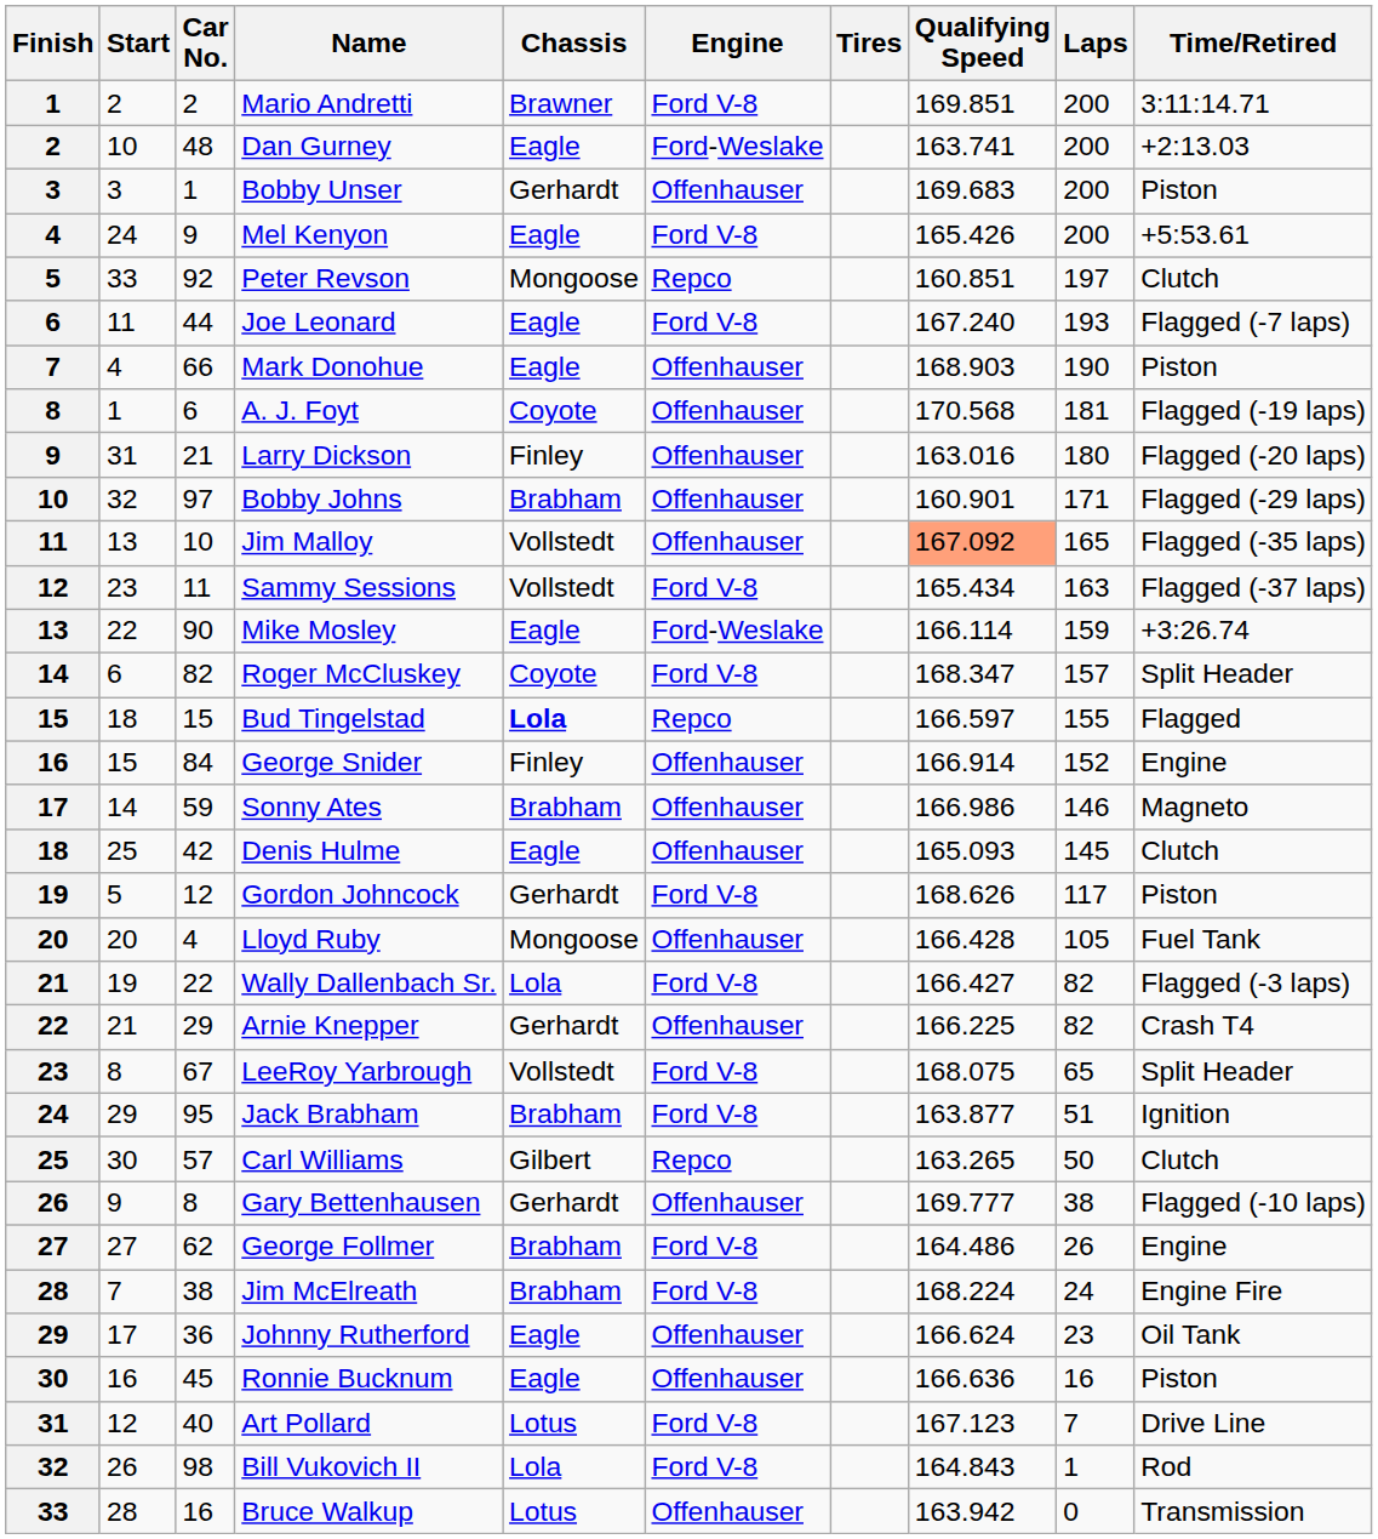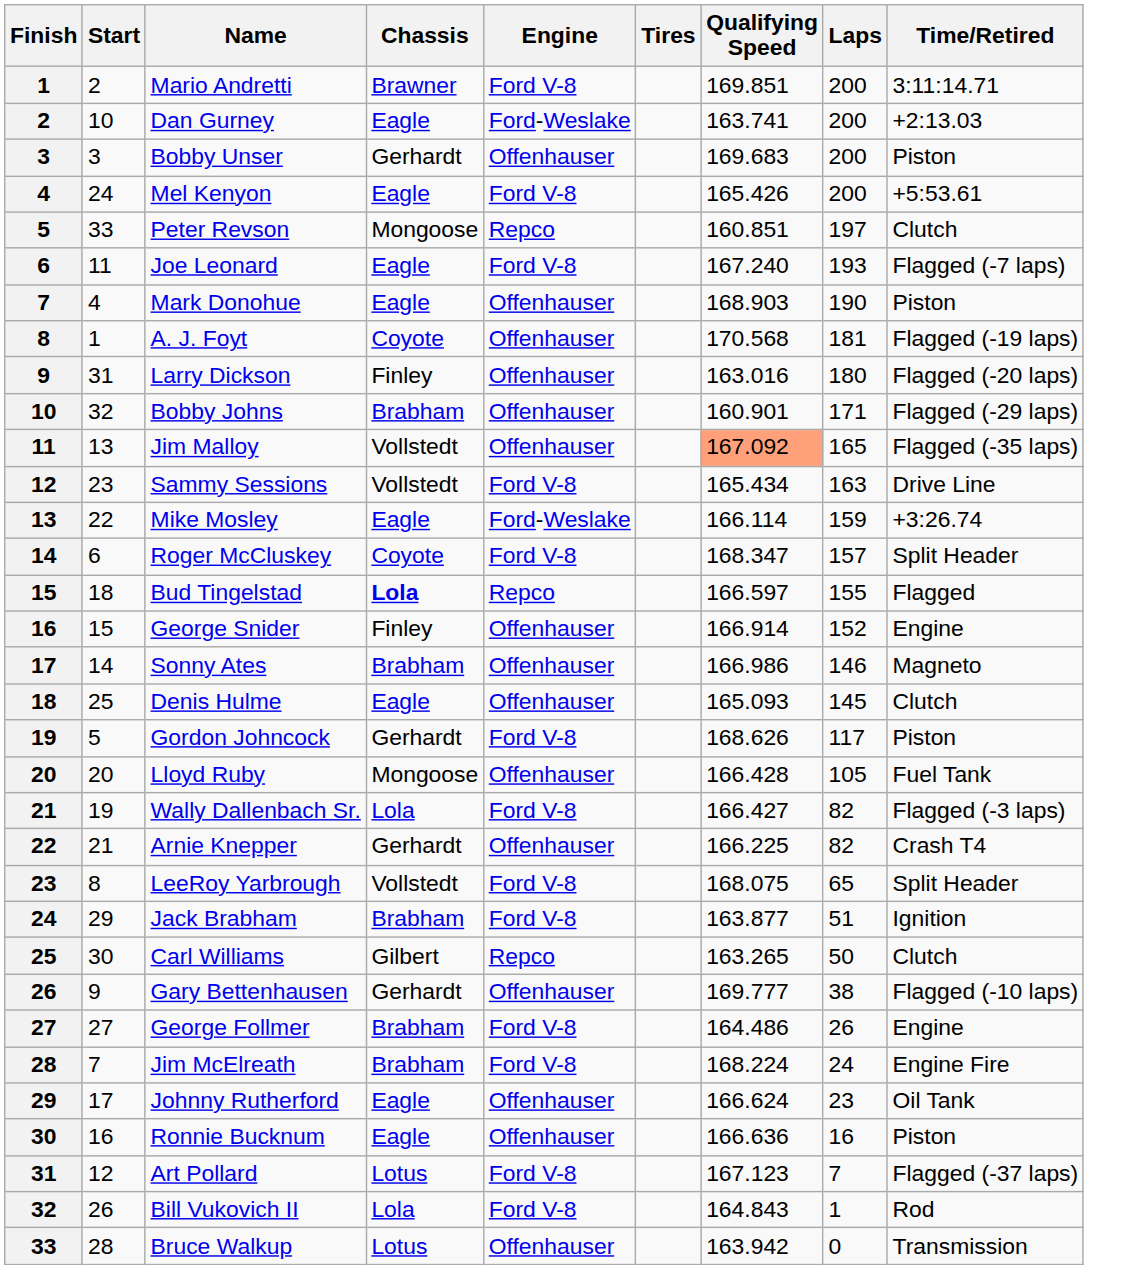 <table class="wikitable">
 <tr>
 <th>Finish</th>
 <th>Start</th>
-<th>Car<br>No.</th>
 <th>Name</th>
 <th>Chassis</th>
 <th>Engine</th>
 <th>Tires</th>
 <th>Qualifying<br>Speed</th>
 <th>Laps</th>
 <th>Time/Retired</th>
 </tr>
 <tr>
 <th>1</th>
-<td>2</td>
 <td>2</td>
 <td> <a href='#'>Mario Andretti</a></td>
 <td><a href='#'>Brawner</a></td>
 <td><a href='#'>Ford V-8</a></td>
 <td align=center></td>
 <td>169.851</td>
 <td>200</td>
 <td>3:11:14.71</td>
 </tr>
 <tr>
 <th>2</th>
 <td>10</td>
-<td>48</td>
 <td> <a href='#'>Dan Gurney</a></td>
 <td><a href='#'>Eagle</a></td>
 <td><a href='#'>Ford</a>-<a href='#'>Weslake</a></td>
 <td align=center></td>
 <td>163.741</td>
 <td>200</td>
 <td>+2:13.03</td>
 </tr>
 <tr>
 <th>3</th>
 <td>3</td>
-<td>1</td>
 <td> <a href='#'>Bobby Unser</a> <strong></strong></td>
 <td>Gerhardt</td>
 <td><a href='#'>Offenhauser</a></td>
 <td align=center></td>
 <td>169.683</td>
 <td>200</td>
 <td>Piston</td>
 </tr>
 <tr>
 <th>4</th>
 <td>24</td>
-<td>9</td>
 <td> <a href='#'>Mel Kenyon</a></td>
 <td><a href='#'>Eagle</a></td>
 <td><a href='#'>Ford V-8</a></td>
 <td align=center></td>
 <td>165.426</td>
 <td>200</td>
 <td>+5:53.61</td>
 </tr>
 <tr>
 <th>5</th>
 <td>33</td>
-<td>92</td>
 <td> <a href='#'>Peter Revson</a> <strong></strong></td>
 <td>Mongoose</td>
 <td><a href='#'>Repco</a></td>
 <td align=center></td>
 <td>160.851</td>
 <td>197</td>
 <td>Clutch</td>
 </tr>
 <tr>
 <th>6</th>
 <td>11</td>
-<td>44</td>
 <td> <a href='#'>Joe Leonard</a></td>
 <td><a href='#'>Eagle</a></td>
 <td><a href='#'>Ford V-8</a></td>
 <td align=center></td>
 <td>167.240</td>
 <td>193</td>
 <td>Flagged (-7 laps)</td>
 </tr>
 <tr>
 <th>7</th>
 <td>4</td>
-<td>66</td>
 <td> <a href='#'>Mark Donohue</a> <strong></strong></td>
 <td><a href='#'>Eagle</a></td>
 <td><a href='#'>Offenhauser</a></td>
 <td align=center></td>
 <td>168.903</td>
 <td>190</td>
 <td>Piston</td>
 </tr>
 <tr>
 <th>8</th>
 <td>1</td>
-<td>6</td>
 <td> <a href='#'>A. J. Foyt</a> <strong></strong></td>
 <td><a href='#'>Coyote</a></td>
 <td><a href='#'>Offenhauser</a></td>
 <td align=center></td>
 <td>170.568</td>
 <td>181</td>
 <td>Flagged (-19 laps)</td>
 </tr>
 <tr>
 <th>9</th>
 <td>31</td>
-<td>21</td>
 <td> <a href='#'>Larry Dickson</a></td>
 <td>Finley</td>
 <td><a href='#'>Offenhauser</a></td>
 <td align=center></td>
 <td>163.016</td>
 <td>180</td>
 <td>Flagged (-20 laps)</td>
 </tr>
 <tr>
 <th>10</th>
 <td>32</td>
-<td>97</td>
 <td> <a href='#'>Bobby Johns</a></td>
 <td><a href='#'>Brabham</a></td>
 <td><a href='#'>Offenhauser</a></td>
 <td align=center></td>
 <td>160.901</td>
 <td>171</td>
 <td>Flagged (-29 laps)</td>
 </tr>
 <tr>
 <th>11</th>
 <td>13</td>
-<td>10</td>
 <td> <a href='#'>Jim Malloy</a></td>
 <td>Vollstedt</td>
 <td><a href='#'>Offenhauser</a></td>
 <td align=center></td>
 <td style="background: lightsalmon;">167.092</td>
 <td>165</td>
 <td>Flagged (-35 laps)</td>
 </tr>
 <tr>
 <th>12</th>
 <td>23</td>
-<td>11</td>
 <td> <a href='#'>Sammy Sessions</a></td>
 <td>Vollstedt</td>
 <td><a href='#'>Ford V-8</a></td>
 <td align=center></td>
 <td>165.434</td>
 <td>163</td>
-<td>Flagged (-37 laps)</td>
+<td>Drive Line</td>
 </tr>
 <tr>
 <th>13</th>
 <td>22</td>
-<td>90</td>
 <td> <a href='#'>Mike Mosley</a></td>
 <td><a href='#'>Eagle</a></td>
 <td><a href='#'>Ford</a>-<a href='#'>Weslake</a></td>
 <td align=center></td>
 <td>166.114</td>
 <td>159</td>
 <td>+3:26.74</td>
 </tr>
 <tr>
 <th>14</th>
 <td>6</td>
-<td>82</td>
 <td> <a href='#'>Roger McCluskey</a></td>
 <td><a href='#'>Coyote</a></td>
 <td><a href='#'>Ford V-8</a></td>
 <td align=center></td>
 <td>168.347</td>
 <td>157</td>
 <td>Split Header</td>
 </tr>
 <tr>
 <th>15</th>
 <td>18</td>
-<td>15</td>
 <td> <a href='#'>Bud Tingelstad</a></td>
 <td><strong><a href='#'>Lola</a></strong></td>
 <td><a href='#'>Repco</a></td>
 <td align=center></td>
 <td>166.597</td>
 <td>155</td>
 <td>Flagged</td>
 </tr>
 <tr>
 <th>16</th>
 <td>15</td>
-<td>84</td>
 <td> <a href='#'>George Snider</a></td>
 <td>Finley</td>
 <td><a href='#'>Offenhauser</a></td>
 <td align=center></td>
 <td>166.914</td>
 <td>152</td>
 <td>Engine</td>
 </tr>
 <tr>
 <th>17</th>
 <td>14</td>
-<td>59</td>
 <td> <a href='#'>Sonny Ates</a> <strong></strong></td>
 <td><a href='#'>Brabham</a></td>
 <td><a href='#'>Offenhauser</a></td>
 <td align=center></td>
 <td>166.986</td>
 <td>146</td>
 <td>Magneto</td>
 </tr>
 <tr>
 <th>18</th>
 <td>25</td>
-<td>42</td>
 <td> <a href='#'>Denis Hulme</a></td>
 <td><a href='#'>Eagle</a></td>
 <td><a href='#'>Offenhauser</a></td>
 <td align=center></td>
 <td>165.093</td>
 <td>145</td>
 <td>Clutch</td>
 </tr>
 <tr>
 <th>19</th>
 <td>5</td>
-<td>12</td>
 <td> <a href='#'>Gordon Johncock</a></td>
 <td>Gerhardt</td>
 <td><a href='#'>Ford V-8</a></td>
 <td align=center></td>
 <td>168.626</td>
 <td>117</td>
 <td>Piston</td>
 </tr>
 <tr>
 <th>20</th>
 <td>20</td>
-<td>4</td>
 <td> <a href='#'>Lloyd Ruby</a></td>
 <td>Mongoose</td>
 <td><a href='#'>Offenhauser</a></td>
 <td align=center></td>
 <td>166.428</td>
 <td>105</td>
 <td>Fuel Tank</td>
 </tr>
 <tr>
 <th>21</th>
 <td>19</td>
-<td>22</td>
 <td> <a href='#'>Wally Dallenbach Sr.</a></td>
 <td><a href='#'>Lola</a></td>
 <td><a href='#'>Ford V-8</a></td>
 <td align=center></td>
 <td>166.427</td>
 <td>82</td>
 <td>Flagged (-3 laps)</td>
 </tr>
 <tr>
 <th>22</th>
 <td>21</td>
-<td>29</td>
 <td> <a href='#'>Arnie Knepper</a></td>
 <td>Gerhardt</td>
 <td><a href='#'>Offenhauser</a></td>
 <td align=center></td>
 <td>166.225</td>
 <td>82</td>
 <td>Crash T4</td>
 </tr>
 <tr>
 <th>23</th>
 <td>8</td>
-<td>67</td>
 <td> <a href='#'>LeeRoy Yarbrough</a></td>
 <td>Vollstedt</td>
 <td><a href='#'>Ford V-8</a></td>
 <td align=center></td>
 <td>168.075</td>
 <td>65</td>
 <td>Split Header</td>
 </tr>
 <tr>
 <th>24</th>
 <td>29</td>
-<td>95</td>
 <td> <a href='#'>Jack Brabham</a></td>
 <td><a href='#'>Brabham</a></td>
 <td><a href='#'>Ford V-8</a></td>
 <td align=center></td>
 <td>163.877</td>
 <td>51</td>
 <td>Ignition</td>
 </tr>
 <tr>
 <th>25</th>
 <td>30</td>
-<td>57</td>
 <td> <a href='#'>Carl Williams</a></td>
 <td>Gilbert</td>
 <td><a href='#'>Repco</a></td>
 <td align=center></td>
 <td>163.265</td>
 <td>50</td>
 <td>Clutch</td>
 </tr>
 <tr>
 <th>26</th>
 <td>9</td>
-<td>8</td>
 <td> <a href='#'>Gary Bettenhausen</a></td>
 <td>Gerhardt</td>
 <td><a href='#'>Offenhauser</a></td>
 <td align=center></td>
 <td>169.777</td>
 <td>38</td>
 <td>Flagged (-10 laps)</td>
 </tr>
 <tr>
 <th>27</th>
 <td>27</td>
-<td>62</td>
 <td> <a href='#'>George Follmer</a> <strong></strong></td>
 <td><a href='#'>Brabham</a></td>
 <td><a href='#'>Ford V-8</a></td>
 <td align=center></td>
 <td>164.486</td>
 <td>26</td>
 <td>Engine</td>
 </tr>
 <tr>
 <th>28</th>
 <td>7</td>
-<td>38</td>
 <td> <a href='#'>Jim McElreath</a></td>
 <td><a href='#'>Brabham</a></td>
 <td><a href='#'>Ford V-8</a></td>
 <td align=center></td>
 <td>168.224</td>
 <td>24</td>
 <td>Engine Fire</td>
 </tr>
 <tr>
 <th>29</th>
 <td>17</td>
-<td>36</td>
 <td> <a href='#'>Johnny Rutherford</a></td>
 <td><a href='#'>Eagle</a></td>
 <td><a href='#'>Offenhauser</a></td>
 <td align=center></td>
 <td>166.624</td>
 <td>23</td>
 <td>Oil Tank</td>
 </tr>
 <tr>
 <th>30</th>
 <td>16</td>
-<td>45</td>
 <td> <a href='#'>Ronnie Bucknum</a></td>
 <td><a href='#'>Eagle</a></td>
 <td><a href='#'>Offenhauser</a></td>
 <td align=center></td>
 <td>166.636</td>
 <td>16</td>
 <td>Piston</td>
 </tr>
 <tr>
 <th>31</th>
 <td>12</td>
-<td>40</td>
 <td> <a href='#'>Art Pollard</a></td>
 <td><a href='#'>Lotus</a></td>
 <td><a href='#'>Ford V-8</a></td>
 <td align=center></td>
 <td>167.123</td>
 <td>7</td>
-<td>Drive Line</td>
+<td>Flagged (-37 laps)</td>
 </tr>
 <tr>
 <th>32</th>
 <td>26</td>
-<td>98</td>
 <td> <a href='#'>Bill Vukovich II</a></td>
 <td><a href='#'>Lola</a></td>
 <td><a href='#'>Ford V-8</a></td>
 <td align=center></td>
 <td>164.843</td>
 <td>1</td>
 <td>Rod</td>
 </tr>
 <tr>
 <th>33</th>
 <td>28</td>
-<td>16</td>
 <td> <a href='#'>Bruce Walkup</a> <strong></strong></td>
 <td><a href='#'>Lotus</a></td>
 <td><a href='#'>Offenhauser</a></td>
 <td align=center></td>
 <td>163.942</td>
 <td>0</td>
 <td>Transmission</td>
 </tr>
 </table>
